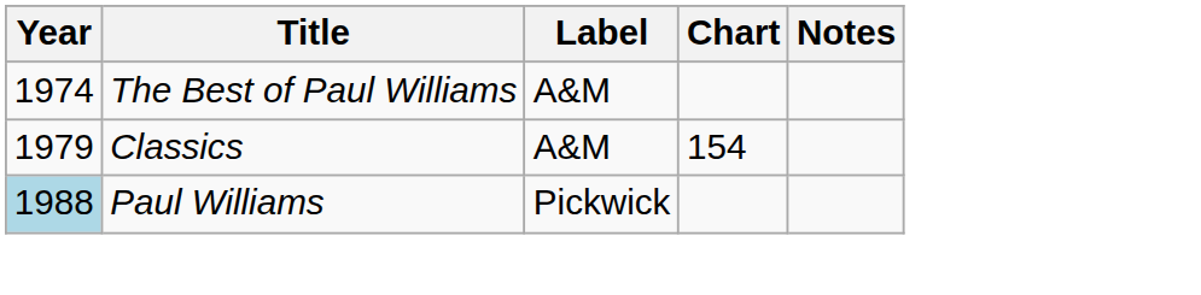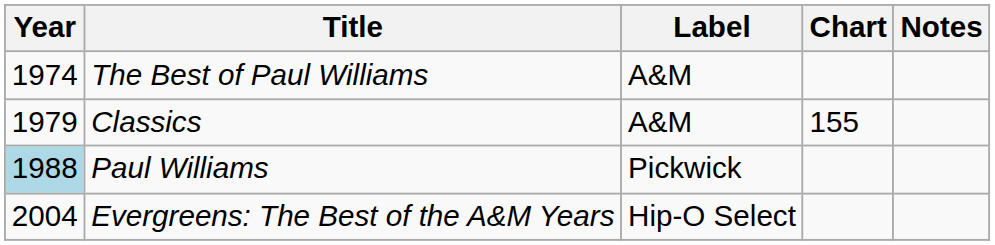 <table class="wikitable">
 <tr>
 <th>Year</th>
 <th>Title</th>
 <th>Label</th>
 <th>Chart</th>
 <th>Notes</th>
 </tr>
 <tr>
 <td>1974</td>
 <td><em>The Best of Paul Williams</em></td>
 <td>A&M</td>
 <td></td>
 <td></td>
 </tr>
 <tr>
 <td>1979</td>
 <td><em>Classics</em></td>
 <td>A&M</td>
-<td>154</td>
+<td>155</td>
 <td></td>
 </tr>
 <tr>
 <td style="background: lightblue;">1988</td>
 <td><em>Paul Williams</em></td>
 <td>Pickwick</td>
 <td></td>
 <td></td>
 </tr>
+<tr>
+<td>2004</td>
+<td><em>Evergreens: The Best of the A&M Years</em></td>
+<td>Hip-O Select</td>
+<td></td>
+<td></td>
+</tr>
 </table>
